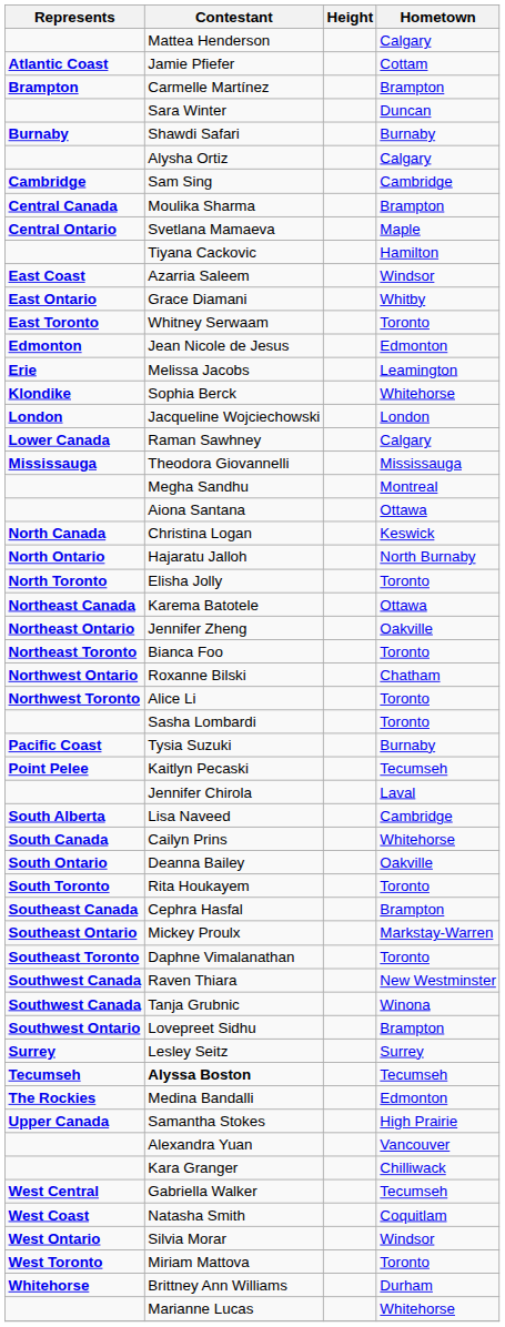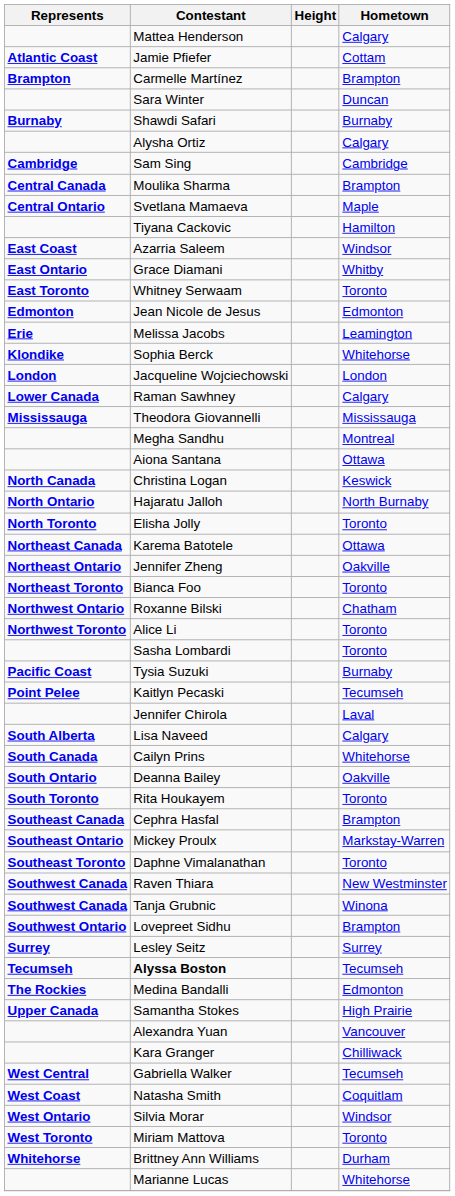 <table class="wikitable sortable" style="font-size: 95%;">
 <tr>
 <th>Represents</th>
 <th>Contestant</th>
 <th>Height</th>
 <th>Hometown</th>
 </tr>
 <tr>
 <td><strong></strong></td>
 <td>Mattea Henderson</td>
 <td></td>
 <td><a href='#'>Calgary</a></td>
 </tr>
 <tr>
 <td> <strong><a href='#'>Atlantic Coast</a></strong></td>
 <td>Jamie Pfiefer</td>
 <td></td>
 <td><a href='#'>Cottam</a></td>
 </tr>
 <tr>
 <td> <strong><a href='#'>Brampton</a></strong></td>
 <td>Carmelle Martínez</td>
 <td></td>
 <td><a href='#'>Brampton</a></td>
 </tr>
 <tr>
 <td><strong></strong></td>
 <td>Sara Winter</td>
 <td></td>
 <td><a href='#'>Duncan</a></td>
 </tr>
 <tr>
 <td> <strong><a href='#'>Burnaby</a></strong></td>
 <td>Shawdi Safari</td>
 <td></td>
 <td><a href='#'>Burnaby</a></td>
 </tr>
 <tr>
 <td><strong></strong></td>
 <td>Alysha Ortiz</td>
 <td></td>
 <td><a href='#'>Calgary</a></td>
 </tr>
 <tr>
 <td> <strong><a href='#'>Cambridge</a></strong></td>
 <td>Sam Sing</td>
 <td></td>
 <td><a href='#'>Cambridge</a></td>
 </tr>
 <tr>
 <td> <strong><a href='#'>Central Canada</a></strong></td>
 <td>Moulika Sharma</td>
 <td></td>
 <td><a href='#'>Brampton</a></td>
 </tr>
 <tr>
 <td> <strong><a href='#'>Central Ontario</a></strong></td>
 <td>Svetlana Mamaeva</td>
 <td></td>
 <td><a href='#'>Maple</a></td>
 </tr>
 <tr>
 <td><strong></strong></td>
 <td>Tiyana Cackovic</td>
 <td></td>
 <td><a href='#'>Hamilton</a></td>
 </tr>
 <tr>
 <td> <strong><a href='#'>East Coast</a></strong></td>
 <td>Azarria Saleem</td>
 <td></td>
 <td><a href='#'>Windsor</a></td>
 </tr>
 <tr>
 <td> <strong><a href='#'>East Ontario</a></strong></td>
 <td>Grace Diamani</td>
 <td></td>
 <td><a href='#'>Whitby</a></td>
 </tr>
 <tr>
 <td> <strong><a href='#'>East Toronto</a></strong></td>
 <td>Whitney Serwaam</td>
 <td></td>
 <td><a href='#'>Toronto</a></td>
 </tr>
 <tr>
 <td><strong><a href='#'>Edmonton</a></strong></td>
 <td>Jean Nicole de Jesus</td>
 <td></td>
 <td><a href='#'>Edmonton</a></td>
 </tr>
 <tr>
 <td> <strong><a href='#'>Erie</a></strong></td>
 <td>Melissa Jacobs</td>
 <td></td>
 <td><a href='#'>Leamington</a></td>
 </tr>
 <tr>
 <td> <strong><a href='#'>Klondike</a></strong></td>
 <td>Sophia Berck</td>
 <td></td>
 <td><a href='#'>Whitehorse</a></td>
 </tr>
 <tr>
 <td> <strong><a href='#'>London</a></strong></td>
 <td>Jacqueline Wojciechowski</td>
 <td></td>
 <td><a href='#'>London</a></td>
 </tr>
 <tr>
 <td> <strong><a href='#'>Lower Canada</a></strong></td>
 <td>Raman Sawhney</td>
 <td></td>
 <td><a href='#'>Calgary</a></td>
 </tr>
 <tr>
 <td> <strong><a href='#'>Mississauga</a></strong></td>
 <td>Theodora Giovannelli</td>
 <td></td>
 <td><a href='#'>Mississauga</a></td>
 </tr>
 <tr>
 <td><strong></strong></td>
 <td>Megha Sandhu</td>
 <td></td>
 <td><a href='#'>Montreal</a></td>
 </tr>
 <tr>
 <td><strong></strong></td>
 <td>Aiona Santana</td>
 <td></td>
 <td><a href='#'>Ottawa</a></td>
 </tr>
 <tr>
 <td> <strong><a href='#'>North Canada</a></strong></td>
 <td>Christina Logan</td>
 <td></td>
 <td><a href='#'>Keswick</a></td>
 </tr>
 <tr>
 <td> <strong><a href='#'>North Ontario</a></strong></td>
 <td>Hajaratu Jalloh</td>
 <td></td>
 <td><a href='#'>North Burnaby</a></td>
 </tr>
 <tr>
 <td> <strong><a href='#'>North Toronto</a></strong></td>
 <td>Elisha Jolly</td>
 <td></td>
 <td><a href='#'>Toronto</a></td>
 </tr>
 <tr>
 <td> <strong><a href='#'>Northeast Canada</a></strong></td>
 <td>Karema Batotele</td>
 <td></td>
 <td><a href='#'>Ottawa</a></td>
 </tr>
 <tr>
 <td> <strong><a href='#'>Northeast Ontario</a></strong></td>
 <td>Jennifer Zheng</td>
 <td></td>
 <td><a href='#'>Oakville</a></td>
 </tr>
 <tr>
 <td> <strong><a href='#'>Northeast Toronto</a></strong></td>
 <td>Bianca Foo</td>
 <td></td>
 <td><a href='#'>Toronto</a></td>
 </tr>
 <tr>
 <td> <strong><a href='#'>Northwest Ontario</a></strong></td>
 <td>Roxanne Bilski</td>
 <td></td>
 <td><a href='#'>Chatham</a></td>
 </tr>
 <tr>
 <td> <strong><a href='#'>Northwest Toronto</a></strong></td>
 <td>Alice Li</td>
 <td></td>
 <td><a href='#'>Toronto</a></td>
 </tr>
 <tr>
 <td><strong></strong></td>
 <td>Sasha Lombardi</td>
 <td></td>
 <td><a href='#'>Toronto</a></td>
 </tr>
 <tr>
 <td> <strong><a href='#'>Pacific Coast</a></strong></td>
 <td>Tysia Suzuki</td>
 <td></td>
 <td><a href='#'>Burnaby</a></td>
 </tr>
 <tr>
 <td> <strong><a href='#'>Point Pelee</a></strong></td>
 <td>Kaitlyn Pecaski</td>
 <td></td>
 <td><a href='#'>Tecumseh</a></td>
 </tr>
 <tr>
 <td><strong></strong></td>
 <td>Jennifer Chirola</td>
 <td></td>
 <td><a href='#'>Laval</a></td>
 </tr>
 <tr>
 <td> <strong><a href='#'>South Alberta</a></strong></td>
 <td>Lisa Naveed</td>
 <td></td>
-<td><a href='#'>Cambridge</a></td>
+<td><a href='#'>Calgary</a></td>
 </tr>
 <tr>
 <td> <strong><a href='#'>South Canada</a></strong></td>
 <td>Cailyn Prins</td>
 <td></td>
 <td><a href='#'>Whitehorse</a></td>
 </tr>
 <tr>
 <td> <strong><a href='#'>South Ontario</a></strong></td>
 <td>Deanna Bailey</td>
 <td></td>
 <td><a href='#'>Oakville</a></td>
 </tr>
 <tr>
 <td> <strong><a href='#'>South Toronto</a></strong></td>
 <td>Rita Houkayem</td>
 <td></td>
 <td><a href='#'>Toronto</a></td>
 </tr>
 <tr>
 <td> <strong><a href='#'>Southeast Canada</a></strong></td>
 <td>Cephra Hasfal</td>
 <td></td>
 <td><a href='#'>Brampton</a></td>
 </tr>
 <tr>
 <td> <strong><a href='#'>Southeast Ontario</a></strong></td>
 <td>Mickey Proulx</td>
 <td></td>
 <td><a href='#'>Markstay-Warren</a></td>
 </tr>
 <tr>
 <td> <strong><a href='#'>Southeast Toronto</a></strong></td>
 <td>Daphne Vimalanathan</td>
 <td></td>
 <td><a href='#'>Toronto</a></td>
 </tr>
 <tr>
 <td> <strong><a href='#'>Southwest Canada</a></strong></td>
 <td>Raven Thiara</td>
 <td></td>
 <td><a href='#'>New Westminster</a></td>
 </tr>
 <tr>
 <td> <strong><a href='#'>Southwest Canada</a></strong></td>
 <td>Tanja Grubnic</td>
 <td></td>
 <td><a href='#'>Winona</a></td>
 </tr>
 <tr>
 <td> <strong><a href='#'>Southwest Ontario</a></strong></td>
 <td>Lovepreet Sidhu</td>
 <td></td>
 <td><a href='#'>Brampton</a></td>
 </tr>
 <tr>
 <td> <strong><a href='#'>Surrey</a></strong></td>
 <td>Lesley Seitz</td>
 <td></td>
 <td><a href='#'>Surrey</a></td>
 </tr>
 <tr>
 <td> <strong><a href='#'>Tecumseh</a></strong></td>
 <td><strong>Alyssa Boston</strong></td>
 <td></td>
 <td><a href='#'>Tecumseh</a></td>
 </tr>
 <tr>
 <td> <strong><a href='#'>The Rockies</a></strong></td>
 <td>Medina Bandalli</td>
 <td></td>
 <td><a href='#'>Edmonton</a></td>
 </tr>
 <tr>
 <td> <strong><a href='#'>Upper Canada</a></strong></td>
 <td>Samantha Stokes</td>
 <td></td>
 <td><a href='#'>High Prairie</a></td>
 </tr>
 <tr>
 <td><strong></strong></td>
 <td>Alexandra Yuan</td>
 <td></td>
 <td><a href='#'>Vancouver</a></td>
 </tr>
 <tr>
 <td><strong></strong></td>
 <td>Kara Granger</td>
 <td></td>
 <td><a href='#'>Chilliwack</a></td>
 </tr>
 <tr>
 <td> <strong><a href='#'>West Central</a></strong></td>
 <td>Gabriella Walker</td>
 <td></td>
 <td><a href='#'>Tecumseh</a></td>
 </tr>
 <tr>
 <td> <strong><a href='#'>West Coast</a></strong></td>
 <td>Natasha Smith</td>
 <td></td>
 <td><a href='#'>Coquitlam</a></td>
 </tr>
 <tr>
 <td> <strong><a href='#'>West Ontario</a></strong></td>
 <td>Silvia Morar</td>
 <td></td>
 <td><a href='#'>Windsor</a></td>
 </tr>
 <tr>
 <td> <strong><a href='#'>West Toronto</a></strong></td>
 <td>Miriam Mattova</td>
 <td></td>
 <td><a href='#'>Toronto</a></td>
 </tr>
 <tr>
 <td> <strong><a href='#'>Whitehorse</a></strong></td>
 <td>Brittney Ann Williams</td>
 <td></td>
 <td><a href='#'>Durham</a></td>
 </tr>
 <tr>
 <td><strong></strong></td>
 <td>Marianne Lucas</td>
 <td></td>
 <td><a href='#'>Whitehorse</a></td>
 </tr>
 <tr>
 </tr>
 </table>
